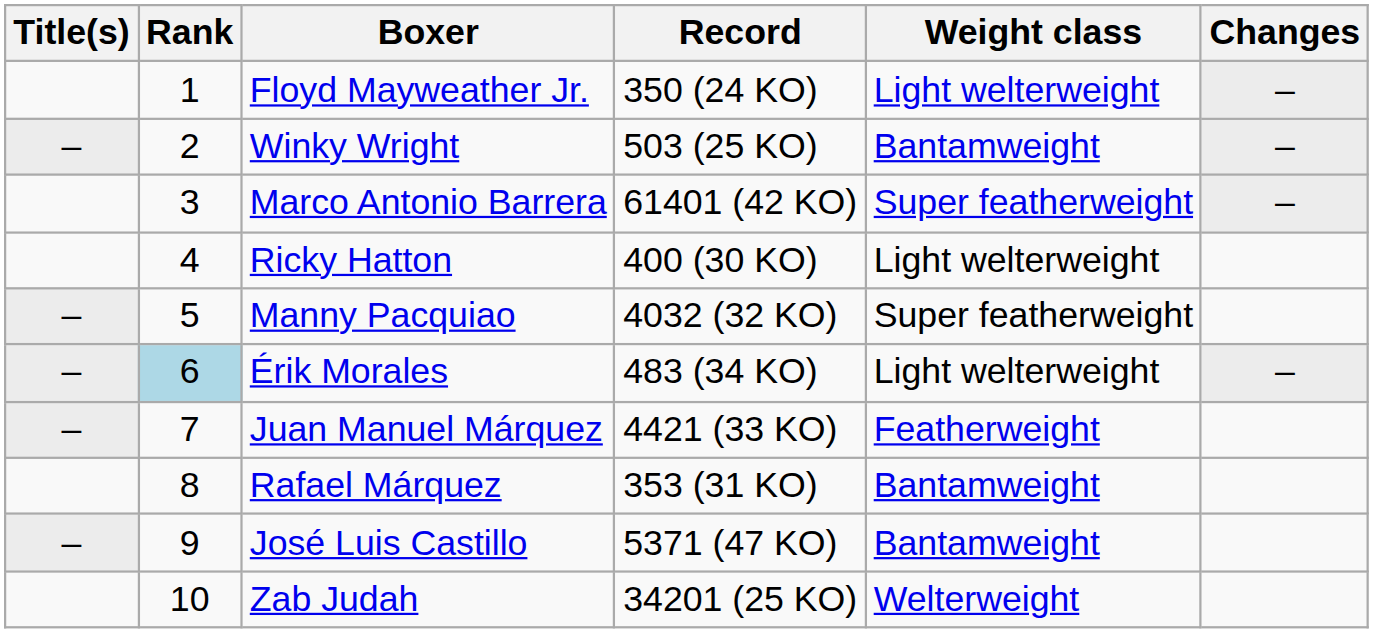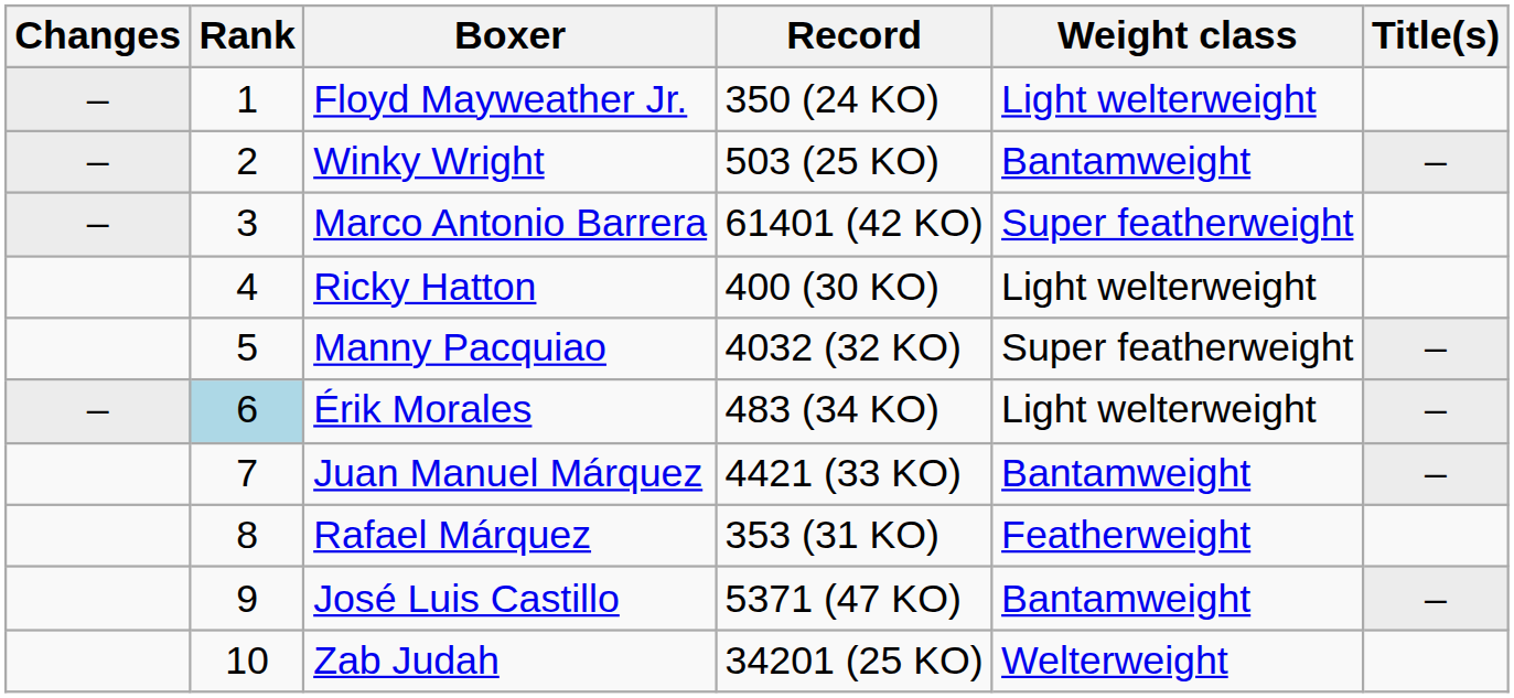 <table class="wikitable ">
 <tr>
-<th>Title(s)</th>
+<th>Changes</th>
 <th>Rank</th>
 <th>Boxer</th>
 <th>Record</th>
 <th>Weight class</th>
-<th>Changes</th>
+<th>Title(s)</th>
 </tr>
 <tr>
-<td></td>
+<td align=center bgcolor=#ECECEC>–</td>
 <td align=center>1</td>
 <td><a href='#'>Floyd Mayweather Jr.</a></td>
 <td>350 (24 KO)</td>
 <td><a href='#'>Light welterweight</a></td>
-<td align=center bgcolor=#ECECEC>–</td>
+<td></td>
 </tr>
 <tr>
-<td align=center bgcolor=#ECECEC data-sort-value="Z">–</td>
+<td align=center bgcolor=#ECECEC>–</td>
 <td align=center>2</td>
 <td><a href='#'>Winky Wright</a></td>
 <td>503 (25 KO)</td>
 <td><a href='#'>Bantamweight</a></td>
-<td align=center bgcolor=#ECECEC>–</td>
+<td align=center bgcolor=#ECECEC data-sort-value="Z">–</td>
 </tr>
 <tr>
-<td></td>
+<td align=center bgcolor=#ECECEC>–</td>
 <td align=center>3</td>
 <td><a href='#'>Marco Antonio Barrera</a></td>
 <td>61401 (42 KO)</td>
 <td><a href='#'>Super featherweight</a></td>
-<td align=center bgcolor=#ECECEC>–</td>
+<td></td>
 </tr>
 <tr>
-<td></td>
+<td align=center></td>
 <td align=center>4</td>
 <td><a href='#'>Ricky Hatton</a></td>
 <td>400 (30 KO)</td>
 <td>Light welterweight</td>
-<td align=center></td>
+<td></td>
 </tr>
 <tr>
-<td align=center bgcolor=#ECECEC data-sort-value="Z">–</td>
+<td align=center></td>
 <td align=center>5</td>
 <td><a href='#'>Manny Pacquiao</a></td>
 <td>4032 (32 KO)</td>
 <td>Super featherweight</td>
-<td align=center></td>
+<td align=center bgcolor=#ECECEC data-sort-value="Z">–</td>
 </tr>
 <tr>
-<td align=center bgcolor=#ECECEC data-sort-value="Z">–</td>
+<td align=center bgcolor=#ECECEC>–</td>
 <td align=center style="background: lightblue;">6</td>
 <td><a href='#'>Érik Morales</a></td>
 <td>483 (34 KO)</td>
 <td>Light welterweight</td>
-<td align=center bgcolor=#ECECEC>–</td>
+<td align=center bgcolor=#ECECEC data-sort-value="Z">–</td>
 </tr>
 <tr>
-<td align=center bgcolor=#ECECEC data-sort-value="Z">–</td>
+<td align=center></td>
 <td align=center>7</td>
 <td><a href='#'>Juan Manuel Márquez</a></td>
 <td>4421 (33 KO)</td>
-<td><a href='#'>Featherweight</a></td>
-<td align=center></td>
+<td><a href='#'>Bantamweight</a></td>
+<td align=center bgcolor=#ECECEC data-sort-value="Z">–</td>
 </tr>
 <tr>
-<td></td>
+<td align=center></td>
 <td align=center>8</td>
 <td><a href='#'>Rafael Márquez</a></td>
 <td>353 (31 KO)</td>
-<td><a href='#'>Bantamweight</a></td>
-<td align=center></td>
+<td><a href='#'>Featherweight</a></td>
+<td></td>
 </tr>
 <tr>
-<td align=center bgcolor=#ECECEC data-sort-value="Z">–</td>
+<td align=center></td>
 <td align=center>9</td>
 <td><a href='#'>José Luis Castillo</a></td>
 <td>5371 (47 KO)</td>
 <td><a href='#'>Bantamweight</a></td>
-<td align=center></td>
+<td align=center bgcolor=#ECECEC data-sort-value="Z">–</td>
 </tr>
 <tr>
-<td></td>
+<td align=center></td>
 <td align=center>10</td>
 <td><a href='#'>Zab Judah</a></td>
 <td>34201 (25 KO)</td>
 <td><a href='#'>Welterweight</a></td>
-<td align=center></td>
+<td></td>
 </tr>
 </table>
